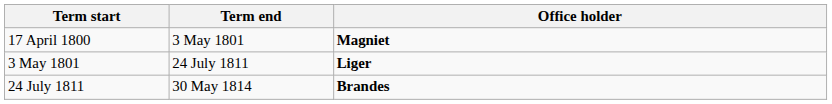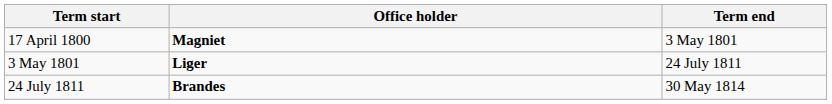 <table class="wikitable" style="width: 70%;">
 <tr>
 <th align="left" style="width: 20%;">Term start</th>
+<th align="left">Office holder</th>
 <th align="left" style="width: 20%;">Term end</th>
-<th align="left">Office holder</th>
 </tr>
 <tr valign="top">
 <td>17 April 1800</td>
+<td><strong>Magniet</strong></td>
 <td>3 May 1801</td>
-<td><strong>Magniet</strong></td>
 </tr>
 <tr valign="top">
 <td>3 May 1801</td>
+<td><strong>Liger</strong></td>
 <td>24 July 1811</td>
-<td><strong>Liger</strong></td>
 </tr>
 <tr valign="top">
 <td>24 July 1811</td>
+<td><strong>Brandes</strong></td>
 <td>30 May 1814</td>
-<td><strong>Brandes</strong></td>
 </tr>
 </table>
